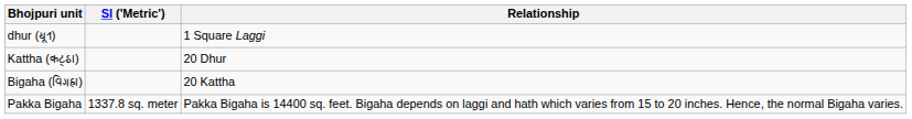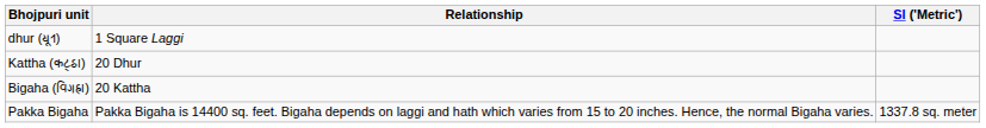 <table class="wikitable sortable mw-datatable static-row-numbers">
 <tr>
 <th>Bhojpuri unit</th>
+<th>Relationship</th>
 <th><a href='#'>SI</a> ('Metric')</th>
-<th>Relationship</th>
 </tr>
 <tr>
 <td>dhur (𑂡𑂴𑂩)</td>
+<td>1 Square <em>Laggi</em></td>
 <td></td>
-<td>1 Square <em>Laggi</em></td>
 </tr>
 <tr>
 <td>Kattha (𑂍𑂗𑂹𑂘𑂰)</td>
+<td>20 Dhur</td>
 <td></td>
-<td>20 Dhur</td>
 </tr>
 <tr>
 <td>Bigaha (𑂥𑂱𑂏𑂯𑂰)</td>
+<td>20 Kattha</td>
 <td></td>
-<td>20 Kattha</td>
 </tr>
 <tr>
 <td>Pakka Bigaha</td>
+<td>Pakka Bigaha is 14400 sq. feet. Bigaha depends on laggi and hath which varies from 15 to 20 inches. Hence, the normal Bigaha varies.</td>
 <td>1337.8 sq. meter</td>
-<td>Pakka Bigaha is 14400 sq. feet. Bigaha depends on laggi and hath which varies from 15 to 20 inches. Hence, the normal Bigaha varies.</td>
 </tr>
 </table>
